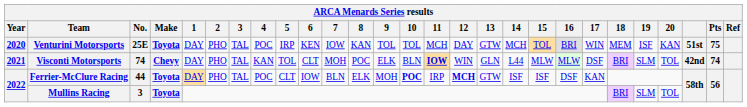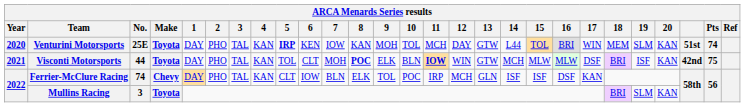 <table class="wikitable" style="text-align:center; font-size:75%">
 <tr>
 <th colspan=27><a href='#'>ARCA Menards Series</a> results</th>
 </tr>
 <tr>
 <th>Year</th>
 <th>Team</th>
 <th>No.</th>
 <th>Make</th>
 <th>1</th>
 <th>2</th>
 <th>3</th>
 <th>4</th>
 <th>5</th>
 <th>6</th>
 <th>7</th>
 <th>8</th>
 <th>9</th>
 <th>10</th>
 <th>11</th>
 <th>12</th>
 <th>13</th>
 <th>14</th>
 <th>15</th>
 <th>16</th>
 <th>17</th>
 <th>18</th>
 <th>19</th>
 <th>20</th>
 <th></th>
 <th>Pts</th>
 <th>Ref</th>
 </tr>
 <tr>
 <th><a href='#'>2020</a></th>
 <th><a href='#'>Venturini Motorsports</a></th>
 <th>25E</th>
 <th><a href='#'>Toyota</a></th>
 <td><a href='#'>DAY</a></td>
 <td><a href='#'>PHO</a></td>
 <td><a href='#'>TAL</a></td>
-<td><a href='#'>POC</a></td>
-<td><a href='#'>IRP</a></td>
+<td><a href='#'>KAN</a></td>
+<td><strong><a href='#'>IRP</a></strong></td>
 <td><a href='#'>KEN</a></td>
 <td><a href='#'>IOW</a></td>
 <td><a href='#'>KAN</a></td>
-<td><a href='#'>TOL</a></td>
+<td><a href='#'>MOH</a></td>
 <td><a href='#'>TOL</a></td>
 <td><a href='#'>MCH</a></td>
 <td><a href='#'>DAY</a></td>
 <td><a href='#'>GTW</a></td>
-<td><a href='#'>MCH</a></td>
+<td><a href='#'>L44</a></td>
 <td style="background:#FFDF9F;"><a href='#'>TOL</a><br></td>
 <td style="background:#DFDFDF;"><a href='#'>BRI</a><br></td>
 <td><a href='#'>WIN</a></td>
 <td><a href='#'>MEM</a></td>
-<td><a href='#'>ISF</a></td>
+<td><a href='#'>SLM</a></td>
 <td><a href='#'>KAN</a></td>
 <th>51st</th>
-<th>75</th>
+<th>74</th>
 <th></th>
 </tr>
 <tr>
 <th><a href='#'>2021</a></th>
 <th><a href='#'>Visconti Motorsports</a></th>
-<th>74</th>
-<th><a href='#'>Chevy</a></th>
+<th>44</th>
+<th><a href='#'>Toyota</a></th>
 <td><a href='#'>DAY</a></td>
 <td><a href='#'>PHO</a></td>
 <td><a href='#'>TAL</a></td>
 <td><a href='#'>KAN</a></td>
 <td><a href='#'>TOL</a></td>
 <td><a href='#'>CLT</a></td>
 <td><a href='#'>MOH</a></td>
-<td><a href='#'>POC</a></td>
+<td><strong><a href='#'>POC</a></strong></td>
 <td><a href='#'>ELK</a></td>
 <td><a href='#'>BLN</a></td>
 <td style="background:#FFDF9F;"><strong><a href='#'>IOW</a><br></strong></td>
 <td><a href='#'>WIN</a></td>
-<td><a href='#'>GLN</a></td>
-<td><a href='#'>L44</a></td>
+<td><a href='#'>GTW</a></td>
+<td><a href='#'>MCH</a></td>
 <td><a href='#'>MLW</a></td>
 <td style="background:#DFFFDF;"><a href='#'>MLW</a><br></td>
 <td><a href='#'>DSF</a></td>
 <td style="background:#EFCFFF;"><a href='#'>BRI</a><br></td>
-<td><a href='#'>SLM</a></td>
-<td><a href='#'>TOL</a></td>
+<td><a href='#'>ISF</a></td>
+<td><a href='#'>KAN</a></td>
 <th>42nd</th>
-<th>74</th>
+<th>75</th>
 <th></th>
 </tr>
 <tr>
 <th rowspan=2><a href='#'>2022</a></th>
 <th><a href='#'>Ferrier-McClure Racing</a></th>
-<th>44</th>
-<th><a href='#'>Toyota</a></th>
+<th>74</th>
+<th><a href='#'>Chevy</a></th>
 <td style="background:#FFDF9F;"><a href='#'>DAY</a><br></td>
 <td><a href='#'>PHO</a></td>
 <td><a href='#'>TAL</a></td>
-<td><a href='#'>POC</a></td>
+<td><a href='#'>KAN</a></td>
 <td><a href='#'>CLT</a></td>
 <td><a href='#'>IOW</a></td>
 <td><a href='#'>BLN</a></td>
 <td><a href='#'>ELK</a></td>
-<td><a href='#'>MOH</a></td>
-<td><strong><a href='#'>POC</a></strong></td>
+<td><a href='#'>TOL</a></td>
+<td><a href='#'>POC</a></td>
 <td><a href='#'>IRP</a></td>
-<td><strong><a href='#'>MCH</a></strong></td>
-<td><a href='#'>GTW</a></td>
+<td><a href='#'>MCH</a></td>
+<td><a href='#'>GLN</a></td>
 <td><a href='#'>ISF</a></td>
 <td><a href='#'>ISF</a></td>
 <td><a href='#'>DSF</a></td>
 <td><a href='#'>KAN</a></td>
 <td colspan=3></td>
 <th rowspan=2>58th</th>
 <th rowspan=2>56</th>
 <th rowspan=2></th>
 </tr>
 <tr>
 <th><a href='#'>Mullins Racing</a></th>
 <th>3</th>
 <th><a href='#'>Toyota</a></th>
 <td colspan=17></td>
 <td style="background:#EFCFFF;"><a href='#'>BRI</a><br></td>
 <td><a href='#'>SLM</a></td>
-<td><a href='#'>TOL</a></td>
+<td><a href='#'>KAN</a></td>
 </tr>
 </table>
